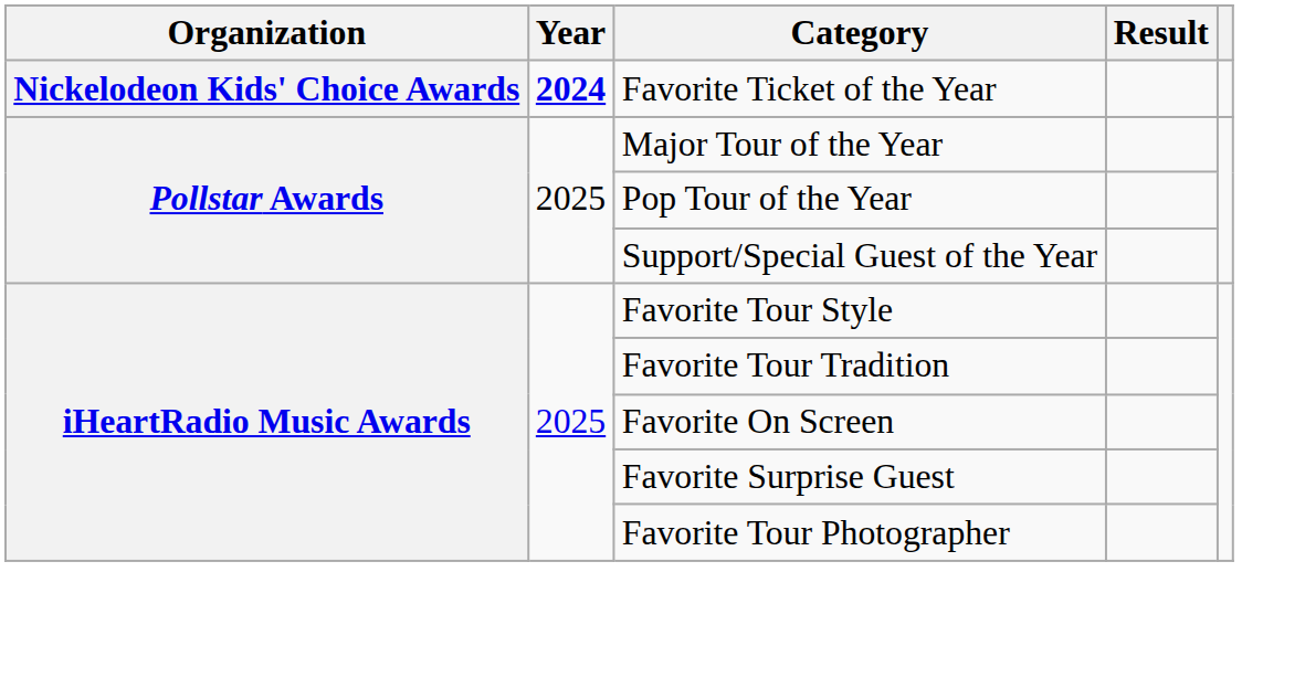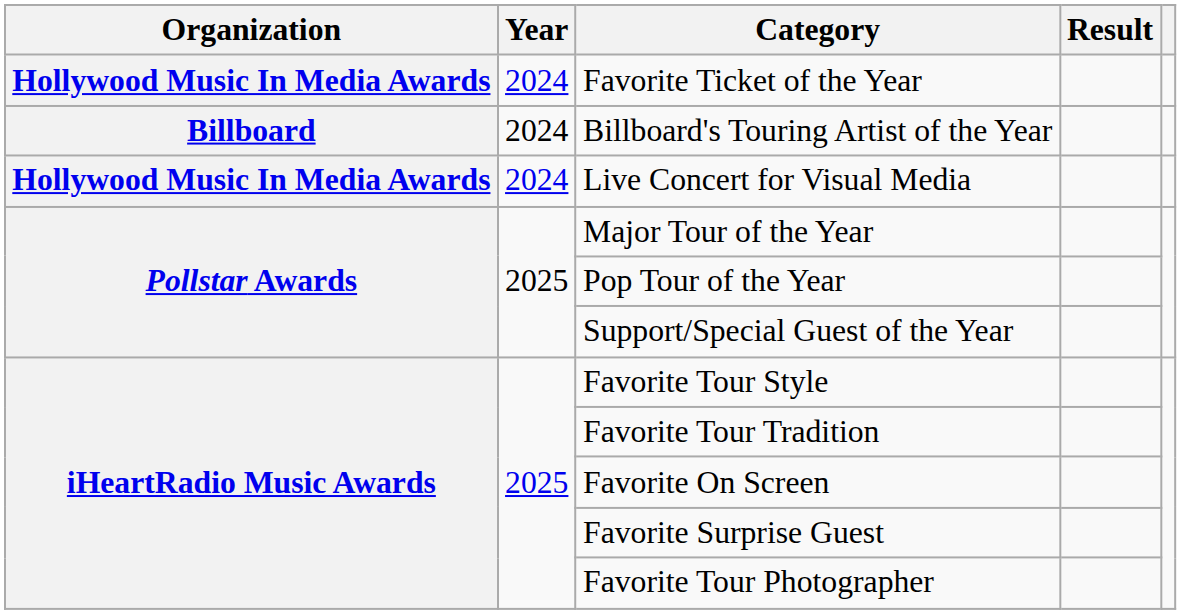 <table class="wikitable sortable plainrowheaders" style="border:none; margin:0;">
 <tr>
 <th scope="col">Organization</th>
 <th scope="col">Year</th>
 <th scope="col">Category</th>
 <th scope="col">Result</th>
 <th scope="col" class="unsortable"></th>
 </tr>
 <tr>
-<th scope="row"><a href='#'>Nickelodeon Kids' Choice Awards</a></th>
-<td><strong><a href='#'>2024</a></strong></td>
+<th scope="row"><a href='#'>Hollywood Music In Media Awards</a></th>
+<td><a href='#'>2024</a></td>
 <td>Favorite Ticket of the Year</td>
+<td></td>
+<td style="text-align:center"></td>
+</tr>
+<tr>
+<th scope="row"><a href='#'>Billboard</a></th>
+<td>2024</td>
+<td>Billboard's Touring Artist of the Year</td>
+<td></td>
+<td style="text-align:center"></td>
+</tr>
+<tr>
+<th scope="row"><a href='#'>Hollywood Music In Media Awards</a></th>
+<td><a href='#'>2024</a></td>
+<td>Live Concert for Visual Media</td>
 <td></td>
 <td style="text-align:center"></td>
 </tr>
 <tr>
 <th scope="row" rowspan="3"><a href='#'><em>Pollstar</em> Awards</a></th>
 <td rowspan="3">2025</td>
 <td>Major Tour of the Year</td>
 <td></td>
 <td style="text-align:center;" rowspan="3"></td>
 </tr>
 <tr>
 <td>Pop Tour of the Year</td>
 <td></td>
 </tr>
 <tr>
 <td>Support/Special Guest of the Year</td>
 <td></td>
 </tr>
 <tr>
 <th scope="row" rowspan="5"><a href='#'>iHeartRadio Music Awards</a></th>
 <td rowspan="5"><a href='#'>2025</a></td>
 <td>Favorite Tour Style</td>
 <td></td>
 <td style="text-align:center;" rowspan="5"></td>
 </tr>
 <tr>
 <td>Favorite Tour Tradition</td>
 <td></td>
 </tr>
 <tr>
 <td>Favorite On Screen</td>
 <td></td>
 </tr>
 <tr>
 <td>Favorite Surprise Guest</td>
 <td></td>
 </tr>
 <tr>
 <td>Favorite Tour Photographer</td>
 <td></td>
 </tr>
 </table>
